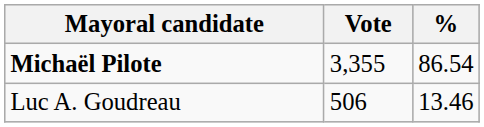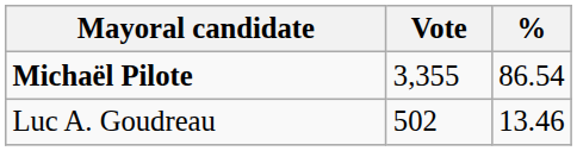 <table class="wikitable">
 <tr>
 <th bgcolor="#DDDDFF" width="200px">Mayoral candidate</th>
 <th bgcolor="#DDDDFF" width="50px">Vote</th>
 <th bgcolor="#DDDDFF"  width="30px">%</th>
 </tr>
 <tr>
 <td><strong>Michaël Pilote</strong></td>
 <td>3,355</td>
 <td>86.54</td>
 </tr>
 <tr>
 <td>Luc A. Goudreau</td>
-<td>506</td>
+<td>502</td>
 <td>13.46</td>
 </tr>
 </table>
